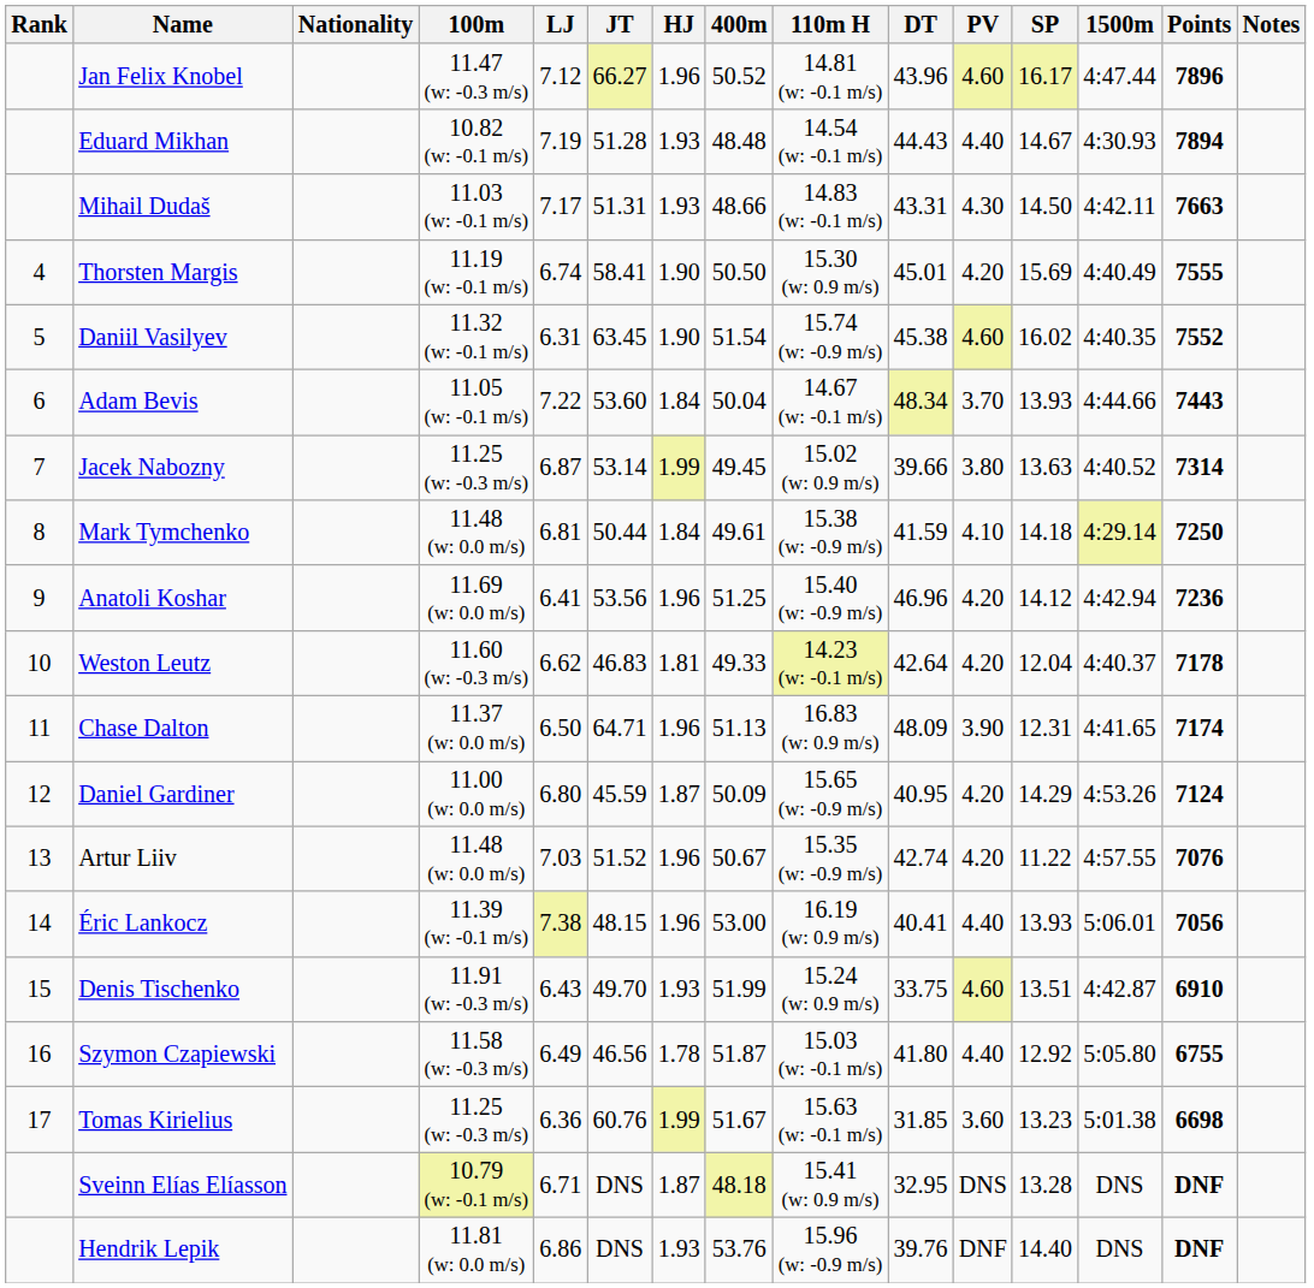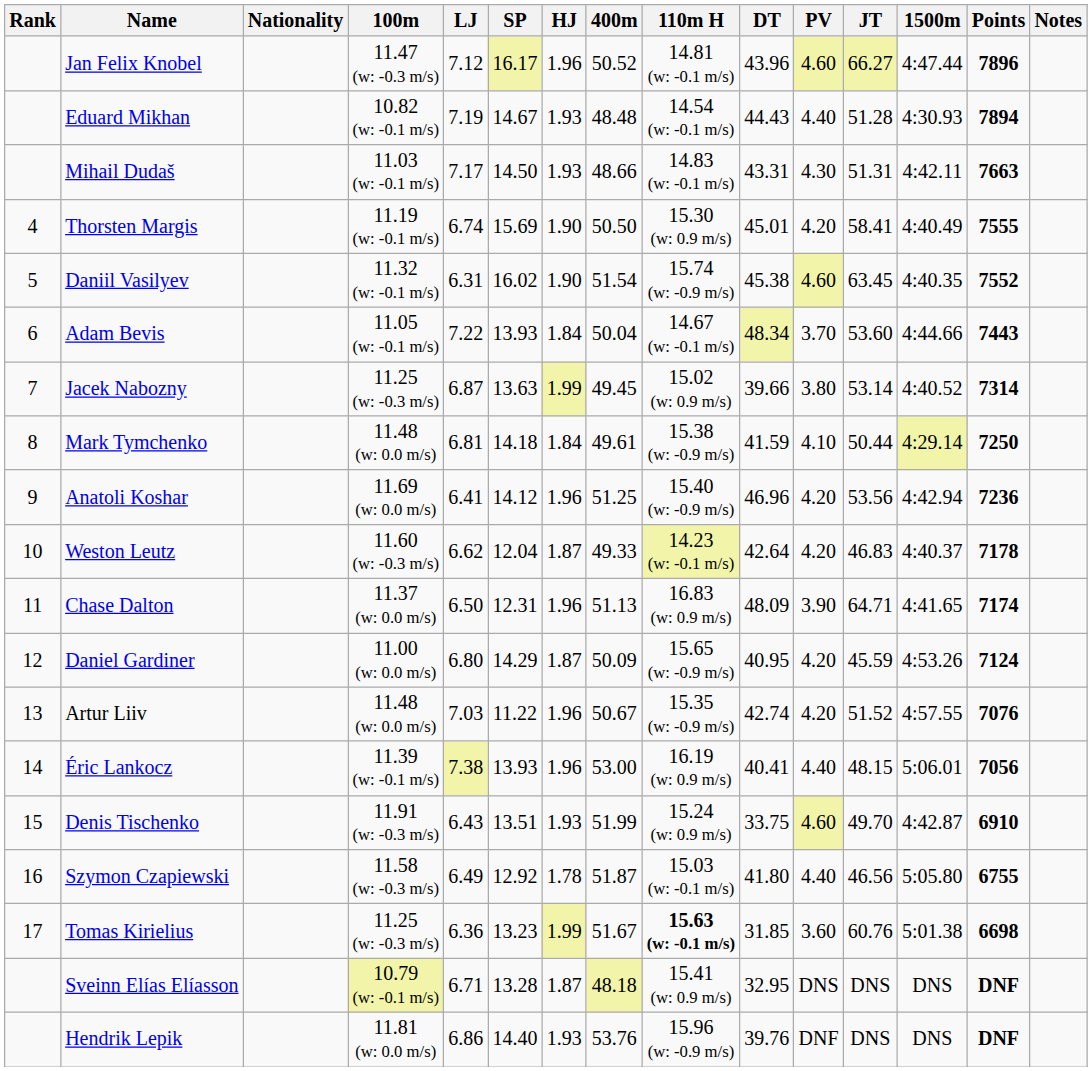 <table class="wikitable sortable" style="text-align:center">
 <tr>
 <th>Rank</th>
 <th>Name</th>
 <th>Nationality</th>
 <th>100m</th>
 <th>LJ</th>
-<th>JT</th>
+<th>SP</th>
 <th>HJ</th>
 <th>400m</th>
 <th>110m H</th>
 <th>DT</th>
 <th>PV</th>
-<th>SP</th>
+<th>JT</th>
 <th>1500m</th>
 <th>Points</th>
 <th>Notes</th>
 </tr>
 <tr>
 <td></td>
 <td align=left><a href='#'>Jan Felix Knobel</a></td>
 <td align=left></td>
 <td>11.47<br><small>(w: -0.3 m/s)</small></td>
 <td>7.12</td>
-<td bgcolor=#F2F5A9>66.27</td>
+<td bgcolor=#F2F5A9>16.17</td>
 <td>1.96</td>
 <td>50.52</td>
 <td>14.81<br><small>(w: -0.1 m/s)</small></td>
 <td>43.96</td>
 <td bgcolor=#F2F5A9>4.60</td>
-<td bgcolor=#F2F5A9>16.17</td>
+<td bgcolor=#F2F5A9>66.27</td>
 <td>4:47.44</td>
 <td><strong>7896</strong></td>
 <td></td>
 </tr>
 <tr>
 <td></td>
 <td align=left><a href='#'>Eduard Mikhan</a></td>
 <td align=left></td>
 <td>10.82<br><small>(w: -0.1 m/s)</small></td>
 <td>7.19</td>
-<td>51.28</td>
+<td>14.67</td>
 <td>1.93</td>
 <td>48.48</td>
 <td>14.54<br><small>(w: -0.1 m/s)</small></td>
 <td>44.43</td>
 <td>4.40</td>
-<td>14.67</td>
+<td>51.28</td>
 <td>4:30.93</td>
 <td><strong>7894</strong></td>
 <td></td>
 </tr>
 <tr>
 <td></td>
 <td align=left><a href='#'>Mihail Dudaš</a></td>
 <td align=left></td>
 <td>11.03<br><small>(w: -0.1 m/s)</small></td>
 <td>7.17</td>
-<td>51.31</td>
+<td>14.50</td>
 <td>1.93</td>
 <td>48.66</td>
 <td>14.83<br><small>(w: -0.1 m/s)</small></td>
 <td>43.31</td>
 <td>4.30</td>
-<td>14.50</td>
+<td>51.31</td>
 <td>4:42.11</td>
 <td><strong>7663</strong></td>
 <td></td>
 </tr>
 <tr>
 <td>4</td>
 <td align=left><a href='#'>Thorsten Margis</a></td>
 <td align=left></td>
 <td>11.19<br><small>(w: -0.1 m/s)</small></td>
 <td>6.74</td>
-<td>58.41</td>
+<td>15.69</td>
 <td>1.90</td>
 <td>50.50</td>
 <td>15.30<br><small>(w: 0.9 m/s)</small></td>
 <td>45.01</td>
 <td>4.20</td>
-<td>15.69</td>
+<td>58.41</td>
 <td>4:40.49</td>
 <td><strong>7555</strong></td>
 <td></td>
 </tr>
 <tr>
 <td>5</td>
 <td align=left><a href='#'>Daniil Vasilyev</a></td>
 <td align=left></td>
 <td>11.32<br><small>(w: -0.1 m/s)</small></td>
 <td>6.31</td>
-<td>63.45</td>
+<td>16.02</td>
 <td>1.90</td>
 <td>51.54</td>
 <td>15.74<br><small>(w: -0.9 m/s)</small></td>
 <td>45.38</td>
 <td bgcolor=#F2F5A9>4.60</td>
-<td>16.02</td>
+<td>63.45</td>
 <td>4:40.35</td>
 <td><strong>7552</strong></td>
 <td></td>
 </tr>
 <tr>
 <td>6</td>
 <td align=left><a href='#'>Adam Bevis</a></td>
 <td align=left></td>
 <td>11.05<br><small>(w: -0.1 m/s)</small></td>
 <td>7.22</td>
-<td>53.60</td>
+<td>13.93</td>
 <td>1.84</td>
 <td>50.04</td>
 <td>14.67<br><small>(w: -0.1 m/s)</small></td>
 <td bgcolor=#F2F5A9>48.34</td>
 <td>3.70</td>
-<td>13.93</td>
+<td>53.60</td>
 <td>4:44.66</td>
 <td><strong>7443</strong></td>
 <td></td>
 </tr>
 <tr>
 <td>7</td>
 <td align=left><a href='#'>Jacek Nabozny</a></td>
 <td align=left></td>
 <td>11.25<br><small>(w: -0.3 m/s)</small></td>
 <td>6.87</td>
-<td>53.14</td>
+<td>13.63</td>
 <td bgcolor=#F2F5A9>1.99</td>
 <td>49.45</td>
 <td>15.02<br><small>(w: 0.9 m/s)</small></td>
 <td>39.66</td>
 <td>3.80</td>
-<td>13.63</td>
+<td>53.14</td>
 <td>4:40.52</td>
 <td><strong>7314</strong></td>
 <td></td>
 </tr>
 <tr>
 <td>8</td>
 <td align=left><a href='#'>Mark Tymchenko</a></td>
 <td align=left></td>
 <td>11.48<br><small>(w: 0.0 m/s)</small></td>
 <td>6.81</td>
-<td>50.44</td>
+<td>14.18</td>
 <td>1.84</td>
 <td>49.61</td>
 <td>15.38<br><small>(w: -0.9 m/s)</small></td>
 <td>41.59</td>
 <td>4.10</td>
-<td>14.18</td>
+<td>50.44</td>
 <td bgcolor=#F2F5A9>4:29.14</td>
 <td><strong>7250</strong></td>
 <td></td>
 </tr>
 <tr>
 <td>9</td>
 <td align=left><a href='#'>Anatoli Koshar</a></td>
 <td align=left></td>
 <td>11.69<br><small>(w: 0.0 m/s)</small></td>
 <td>6.41</td>
-<td>53.56</td>
+<td>14.12</td>
 <td>1.96</td>
 <td>51.25</td>
 <td>15.40<br><small>(w: -0.9 m/s)</small></td>
 <td>46.96</td>
 <td>4.20</td>
-<td>14.12</td>
+<td>53.56</td>
 <td>4:42.94</td>
 <td><strong>7236</strong></td>
 <td></td>
 </tr>
 <tr>
 <td>10</td>
 <td align=left><a href='#'>Weston Leutz</a></td>
 <td align=left></td>
 <td>11.60<br><small>(w: -0.3 m/s)</small></td>
 <td>6.62</td>
-<td>46.83</td>
-<td>1.81</td>
+<td>12.04</td>
+<td>1.87</td>
 <td>49.33</td>
 <td bgcolor=#F2F5A9>14.23<br><small>(w: -0.1 m/s)</small></td>
 <td>42.64</td>
 <td>4.20</td>
-<td>12.04</td>
+<td>46.83</td>
 <td>4:40.37</td>
 <td><strong>7178</strong></td>
 <td></td>
 </tr>
 <tr>
 <td>11</td>
 <td align=left><a href='#'>Chase Dalton</a></td>
 <td align=left></td>
 <td>11.37<br><small>(w: 0.0 m/s)</small></td>
 <td>6.50</td>
-<td>64.71</td>
+<td>12.31</td>
 <td>1.96</td>
 <td>51.13</td>
 <td>16.83<br><small>(w: 0.9 m/s)</small></td>
 <td>48.09</td>
 <td>3.90</td>
-<td>12.31</td>
+<td>64.71</td>
 <td>4:41.65</td>
 <td><strong>7174</strong></td>
 <td></td>
 </tr>
 <tr>
 <td>12</td>
 <td align=left><a href='#'>Daniel Gardiner</a></td>
 <td align=left></td>
 <td>11.00<br><small>(w: 0.0 m/s)</small></td>
 <td>6.80</td>
-<td>45.59</td>
+<td>14.29</td>
 <td>1.87</td>
 <td>50.09</td>
 <td>15.65<br><small>(w: -0.9 m/s)</small></td>
 <td>40.95</td>
 <td>4.20</td>
-<td>14.29</td>
+<td>45.59</td>
 <td>4:53.26</td>
 <td><strong>7124</strong></td>
 <td></td>
 </tr>
 <tr>
 <td>13</td>
 <td align=left>Artur Liiv</td>
 <td align=left></td>
 <td>11.48<br><small>(w: 0.0 m/s)</small></td>
 <td>7.03</td>
-<td>51.52</td>
+<td>11.22</td>
 <td>1.96</td>
 <td>50.67</td>
 <td>15.35<br><small>(w: -0.9 m/s)</small></td>
 <td>42.74</td>
 <td>4.20</td>
-<td>11.22</td>
+<td>51.52</td>
 <td>4:57.55</td>
 <td><strong>7076</strong></td>
 <td></td>
 </tr>
 <tr>
 <td>14</td>
 <td align=left><a href='#'>Éric Lankocz</a></td>
 <td align=left></td>
 <td>11.39<br><small>(w: -0.1 m/s)</small></td>
 <td bgcolor=#F2F5A9>7.38</td>
-<td>48.15</td>
+<td>13.93</td>
 <td>1.96</td>
 <td>53.00</td>
 <td>16.19<br><small>(w: 0.9 m/s)</small></td>
 <td>40.41</td>
 <td>4.40</td>
-<td>13.93</td>
+<td>48.15</td>
 <td>5:06.01</td>
 <td><strong>7056</strong></td>
 <td></td>
 </tr>
 <tr>
 <td>15</td>
 <td align=left><a href='#'>Denis Tischenko</a></td>
 <td align=left></td>
 <td>11.91<br><small>(w: -0.3 m/s)</small></td>
 <td>6.43</td>
-<td>49.70</td>
+<td>13.51</td>
 <td>1.93</td>
 <td>51.99</td>
 <td>15.24<br><small>(w: 0.9 m/s)</small></td>
 <td>33.75</td>
 <td bgcolor=#F2F5A9>4.60</td>
-<td>13.51</td>
+<td>49.70</td>
 <td>4:42.87</td>
 <td><strong>6910</strong></td>
 <td></td>
 </tr>
 <tr>
 <td>16</td>
 <td align=left><a href='#'>Szymon Czapiewski</a></td>
 <td align=left></td>
 <td>11.58<br><small>(w: -0.3 m/s)</small></td>
 <td>6.49</td>
-<td>46.56</td>
+<td>12.92</td>
 <td>1.78</td>
 <td>51.87</td>
 <td>15.03<br><small>(w: -0.1 m/s)</small></td>
 <td>41.80</td>
 <td>4.40</td>
-<td>12.92</td>
+<td>46.56</td>
 <td>5:05.80</td>
 <td><strong>6755</strong></td>
 <td></td>
 </tr>
 <tr>
 <td>17</td>
 <td align=left><a href='#'>Tomas Kirielius</a></td>
 <td align=left></td>
 <td>11.25<br><small>(w: -0.3 m/s)</small></td>
 <td>6.36</td>
-<td>60.76</td>
+<td>13.23</td>
 <td bgcolor=#F2F5A9>1.99</td>
 <td>51.67</td>
-<td>15.63<br><small>(w: -0.1 m/s)</small></td>
+<td><strong>15.63<br><small>(w: -0.1 m/s)</small></strong></td>
 <td>31.85</td>
 <td>3.60</td>
-<td>13.23</td>
+<td>60.76</td>
 <td>5:01.38</td>
 <td><strong>6698</strong></td>
 <td></td>
 </tr>
 <tr>
 <td></td>
 <td align=left><a href='#'>Sveinn Elías Elíasson</a></td>
 <td align=left></td>
 <td bgcolor=#F2F5A9>10.79<br><small>(w: -0.1 m/s)</small></td>
 <td>6.71</td>
-<td>DNS</td>
+<td>13.28</td>
 <td>1.87</td>
 <td bgcolor=#F2F5A9>48.18</td>
 <td>15.41<br><small>(w: 0.9 m/s)</small></td>
 <td>32.95</td>
 <td>DNS</td>
-<td>13.28</td>
+<td>DNS</td>
 <td>DNS</td>
 <td><strong>DNF</strong></td>
 <td></td>
 </tr>
 <tr>
 <td></td>
 <td align=left><a href='#'>Hendrik Lepik</a></td>
 <td align=left></td>
 <td>11.81<br><small>(w: 0.0 m/s)</small></td>
 <td>6.86</td>
-<td>DNS</td>
+<td>14.40</td>
 <td>1.93</td>
 <td>53.76</td>
 <td>15.96<br><small>(w: -0.9 m/s)</small></td>
 <td>39.76</td>
 <td>DNF</td>
-<td>14.40</td>
+<td>DNS</td>
 <td>DNS</td>
 <td><strong>DNF</strong></td>
 <td></td>
 </tr>
 </table>
